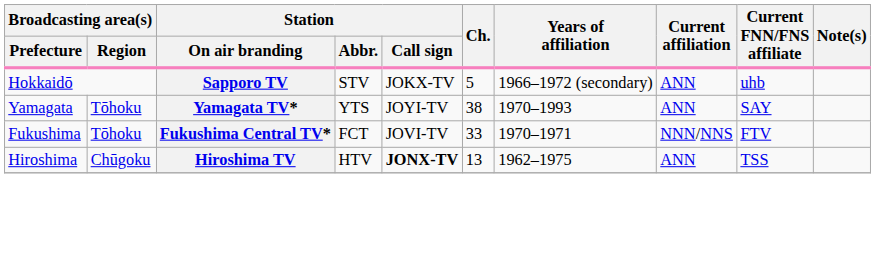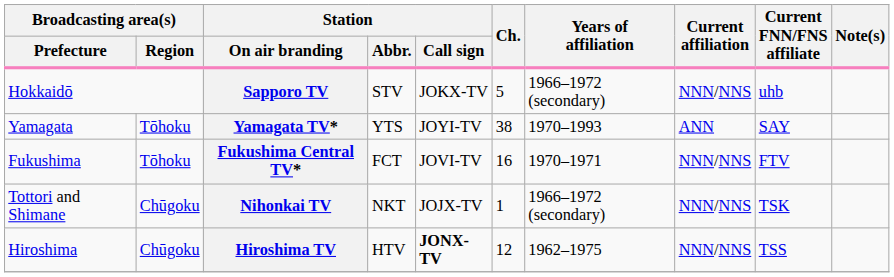 <table class="wikitable sortable">
 <tr>
 <th colspan="2">Broadcasting area(s)</th>
 <th colspan="3">Station</th>
 <th rowspan="2" style="border-bottom:3px solid #F77FBE;">Ch.</th>
 <th rowspan="2" style="border-bottom:3px solid #F77FBE;">Years of<br>affiliation</th>
 <th rowspan="2" style="border-bottom:3px solid #F77FBE;">Current<br>affiliation</th>
 <th rowspan="2" style="border-bottom:3px solid #F77FBE;">Current<br>FNN/FNS<br>affiliate</th>
 <th rowspan="2" style="border-bottom:3px solid #F77FBE;" class="unsortable">Note(s)</th>
 </tr>
 <tr>
 <th style="border-bottom:3px solid #F77FBE;">Prefecture</th>
 <th style="border-bottom:3px solid #F77FBE;">Region</th>
 <th style="border-bottom:3px solid #F77FBE;">On air branding</th>
 <th style="border-bottom:3px solid #F77FBE;">Abbr.</th>
 <th style="border-bottom:3px solid #F77FBE;">Call sign</th>
 </tr>
 <tr>
 <td colspan="2"><a href='#'>Hokkaidō</a></td>
 <th><a href='#'>Sapporo TV</a></th>
 <td>STV</td>
 <td>JOKX-TV</td>
 <td>5</td>
 <td>1966–1972 (secondary)</td>
-<td><a href='#'>ANN</a></td>
+<td><a href='#'>NNN</a>/<a href='#'>NNS</a></td>
 <td><a href='#'>uhb</a></td>
 <td></td>
 </tr>
 <tr>
 <td><a href='#'>Yamagata</a></td>
 <td><a href='#'>Tōhoku</a></td>
 <th><a href='#'>Yamagata TV</a>*</th>
 <td>YTS</td>
 <td>JOYI-TV</td>
 <td>38</td>
 <td>1970–1993</td>
 <td><a href='#'>ANN</a></td>
 <td><a href='#'>SAY</a></td>
 <td></td>
 </tr>
 <tr>
 <td><a href='#'>Fukushima</a></td>
 <td><a href='#'>Tōhoku</a></td>
 <th><a href='#'>Fukushima Central TV</a>*</th>
 <td>FCT</td>
 <td>JOVI-TV</td>
-<td>33</td>
+<td>16</td>
 <td>1970–1971</td>
 <td><a href='#'>NNN</a>/<a href='#'>NNS</a></td>
 <td><a href='#'>FTV</a></td>
+<td></td>
+</tr>
+<tr>
+<td><a href='#'>Tottori</a> and <a href='#'>Shimane</a></td>
+<td><a href='#'>Chūgoku</a></td>
+<th><a href='#'>Nihonkai TV</a></th>
+<td>NKT</td>
+<td>JOJX-TV</td>
+<td>1</td>
+<td>1966–1972 (secondary)</td>
+<td><a href='#'>NNN</a>/<a href='#'>NNS</a></td>
+<td><a href='#'>TSK</a></td>
 <td></td>
 </tr>
 <tr>
 <td><a href='#'>Hiroshima</a></td>
 <td><a href='#'>Chūgoku</a></td>
 <th><a href='#'>Hiroshima TV</a></th>
 <td>HTV</td>
 <td><strong>JONX-TV</strong></td>
-<td>13</td>
+<td>12</td>
 <td>1962–1975</td>
-<td><a href='#'>ANN</a></td>
+<td><a href='#'>NNN</a>/<a href='#'>NNS</a></td>
 <td><a href='#'>TSS</a></td>
 <td></td>
 </tr>
 <tr>
 </tr>
 </table>
